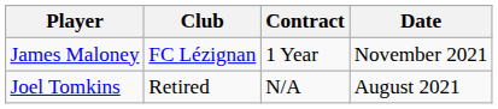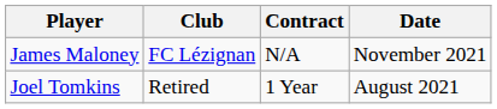 <table class="wikitable">
 <tr>
 <th>Player</th>
 <th>Club</th>
 <th>Contract</th>
 <th>Date</th>
 </tr>
 <tr>
 <td> <a href='#'>James Maloney</a></td>
 <td><a href='#'>FC Lézignan</a></td>
-<td>1 Year</td>
+<td>N/A</td>
 <td>November 2021</td>
 </tr>
 <tr>
 <td> <a href='#'>Joel Tomkins</a></td>
 <td>Retired</td>
-<td>N/A</td>
+<td>1 Year</td>
 <td>August 2021</td>
 </tr>
 </table>
